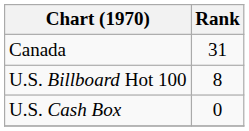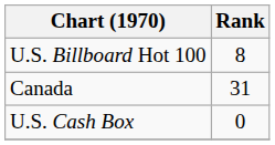 <table class="wikitable sortable">
 <tr>
 <th align="left">Chart (1970)</th>
 <th style="text-align:center;">Rank</th>
 </tr>
 <tr>
+<td>U.S. <em>Billboard</em> Hot 100</td>
+<td style="text-align:center;">8</td>
+</tr>
+<tr>
 <td>Canada</td>
 <td style="text-align:center;">31</td>
-</tr>
-<tr>
-<td>U.S. <em>Billboard</em> Hot 100</td>
-<td style="text-align:center;">8</td>
 </tr>
 <tr>
 <td>U.S. <em>Cash Box</em></td>
 <td style="text-align:center;">0</td>
 </tr>
 <tr>
 </tr>
 </table>
